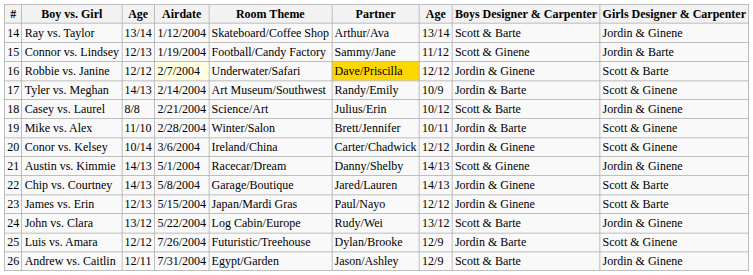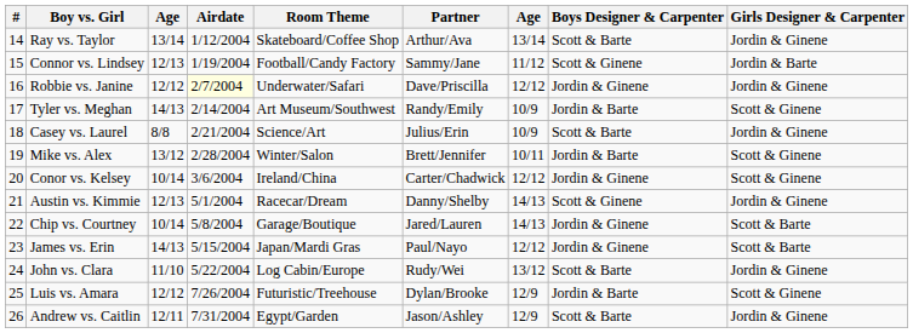 <table class="wikitable">
 <tr>
 <th>#</th>
 <th>Boy vs. Girl</th>
 <th>Age</th>
 <th>Airdate</th>
 <th>Room Theme</th>
 <th>Partner</th>
 <th>Age</th>
 <th>Boys Designer & Carpenter</th>
 <th>Girls Designer & Carpenter</th>
 </tr>
 <tr>
 <td>14</td>
 <td><span>Ray</span> vs. <span>Taylor</span></td>
 <td>13/14</td>
 <td>1/12/2004</td>
 <td>Skateboard/Coffee Shop</td>
 <td>Arthur/Ava</td>
 <td>13/14</td>
 <td>Scott & Barte</td>
 <td>Jordin & Ginene</td>
 </tr>
 <tr>
 <td>15</td>
 <td><span>Connor</span> vs. <span>Lindsey</span></td>
 <td>12/13</td>
 <td>1/19/2004</td>
 <td>Football/Candy Factory</td>
 <td>Sammy/Jane</td>
 <td>11/12</td>
 <td>Scott & Ginene</td>
 <td>Jordin & Barte</td>
 </tr>
 <tr g>
 <td>16</td>
 <td><span>Robbie</span> vs. <span>Janine</span></td>
 <td>12/12</td>
 <td style="background: lightyellow;">2/7/2004</td>
 <td>Underwater/Safari</td>
-<td style="background: gold;">Dave/Priscilla</td>
+<td>Dave/Priscilla</td>
 <td>12/12</td>
 <td>Jordin & Ginene</td>
-<td>Scott & Barte</td>
+<td>Jordin & Ginene</td>
 </tr>
 <tr>
 <td>17</td>
 <td><span>Tyler</span> vs. <span>Meghan</span></td>
 <td>14/13</td>
 <td>2/14/2004</td>
 <td>Art Museum/Southwest</td>
 <td>Randy/Emily</td>
 <td>10/9</td>
 <td>Jordin & Barte</td>
 <td>Scott & Ginene</td>
 </tr>
 <tr>
 <td>18</td>
 <td><span>Casey</span> vs. <span>Laurel</span></td>
 <td>8/8</td>
 <td>2/21/2004</td>
 <td>Science/Art</td>
 <td>Julius/Erin</td>
-<td>10/12</td>
+<td>10/9</td>
 <td>Scott & Barte</td>
 <td>Jordin & Ginene</td>
 </tr>
 <tr>
 <td>19</td>
 <td><span>Mike</span> vs. <span>Alex</span></td>
-<td>11/10</td>
+<td>13/12</td>
 <td>2/28/2004</td>
 <td>Winter/Salon</td>
 <td>Brett/Jennifer</td>
 <td>10/11</td>
 <td>Jordin & Barte</td>
 <td>Scott & Ginene</td>
 </tr>
 <tr>
 <td>20</td>
 <td><span>Conor</span> vs. <span>Kelsey</span></td>
 <td>10/14</td>
 <td>3/6/2004</td>
 <td>Ireland/China</td>
 <td>Carter/Chadwick</td>
 <td>12/12</td>
 <td>Jordin & Ginene</td>
 <td>Scott & Ginene</td>
 </tr>
 <tr>
 <td>21</td>
 <td><span>Austin</span> vs. <span>Kimmie</span></td>
-<td>14/13</td>
+<td>12/13</td>
 <td>5/1/2004</td>
 <td>Racecar/Dream</td>
 <td>Danny/Shelby</td>
 <td>14/13</td>
 <td>Scott & Ginene</td>
 <td>Jordin & Ginene</td>
 </tr>
 <tr>
 <td>22</td>
 <td><span>Chip</span> vs. <span>Courtney</span></td>
-<td>14/13</td>
+<td>10/14</td>
 <td>5/8/2004</td>
 <td>Garage/Boutique</td>
 <td>Jared/Lauren</td>
 <td>14/13</td>
 <td>Jordin & Ginene</td>
 <td>Scott & Barte</td>
 </tr>
 <tr>
 <td>23</td>
 <td><span>James</span> vs. <span>Erin</span></td>
-<td>12/13</td>
+<td>14/13</td>
 <td>5/15/2004</td>
 <td>Japan/Mardi Gras</td>
 <td>Paul/Nayo</td>
 <td>12/12</td>
 <td>Jordin & Ginene</td>
 <td>Scott & Barte</td>
 </tr>
 <tr>
 <td>24</td>
 <td><span>John</span> vs. <span>Clara</span></td>
-<td>13/12</td>
+<td>11/10</td>
 <td>5/22/2004</td>
 <td>Log Cabin/Europe</td>
 <td>Rudy/Wei</td>
 <td>13/12</td>
 <td>Scott & Barte</td>
 <td>Jordin & Ginene</td>
 </tr>
 <tr>
 <td>25</td>
 <td><span>Luis</span> vs. <span>Amara</span></td>
 <td>12/12</td>
 <td>7/26/2004</td>
 <td>Futuristic/Treehouse</td>
 <td>Dylan/Brooke</td>
 <td>12/9</td>
 <td>Jordin & Barte</td>
 <td>Scott & Ginene</td>
 </tr>
 <tr>
 <td>26</td>
 <td><span>Andrew</span> vs. <span>Caitlin</span></td>
 <td>12/11</td>
 <td>7/31/2004</td>
 <td>Egypt/Garden</td>
 <td>Jason/Ashley</td>
 <td>12/9</td>
 <td>Scott & Barte</td>
 <td>Jordin & Ginene</td>
 </tr>
 </table>
